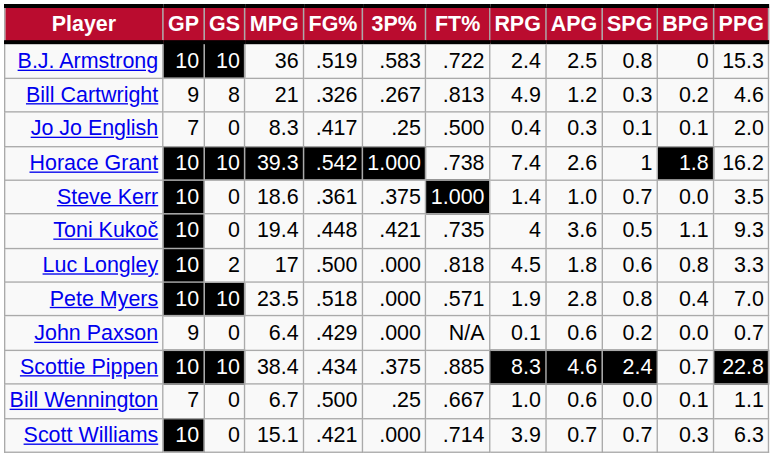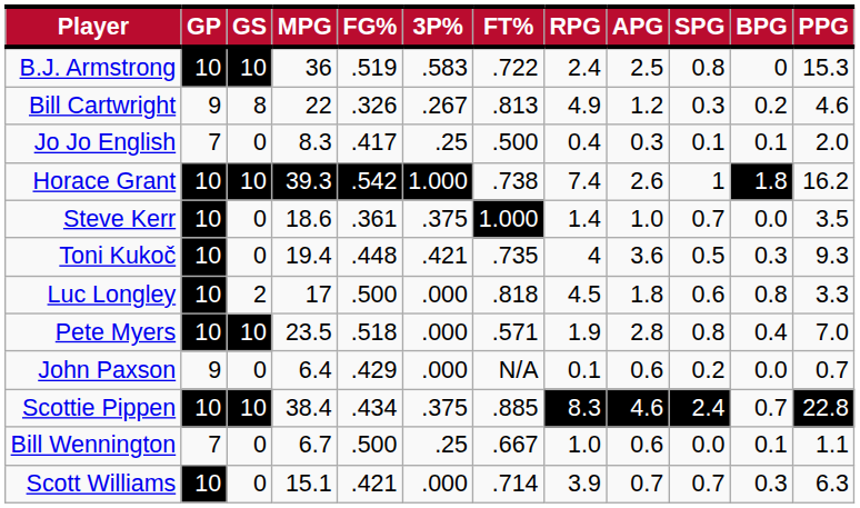 <table class="wikitable sortable" style="text-align:right;">
 <tr>
 <th style="background:#BA0C2F; color:#FFFFFF; border-top:#010101 3px solid; border-bottom:#010101 3px solid;">Player</th>
 <th style="background:#BA0C2F; color:#FFFFFF; border-top:#010101 3px solid; border-bottom:#010101 3px solid;">GP</th>
 <th style="background:#BA0C2F; color:#FFFFFF; border-top:#010101 3px solid; border-bottom:#010101 3px solid;">GS</th>
 <th style="background:#BA0C2F; color:#FFFFFF; border-top:#010101 3px solid; border-bottom:#010101 3px solid;">MPG</th>
 <th style="background:#BA0C2F; color:#FFFFFF; border-top:#010101 3px solid; border-bottom:#010101 3px solid;">FG%</th>
 <th style="background:#BA0C2F; color:#FFFFFF; border-top:#010101 3px solid; border-bottom:#010101 3px solid;">3P%</th>
 <th style="background:#BA0C2F; color:#FFFFFF; border-top:#010101 3px solid; border-bottom:#010101 3px solid;">FT%</th>
 <th style="background:#BA0C2F; color:#FFFFFF; border-top:#010101 3px solid; border-bottom:#010101 3px solid;">RPG</th>
 <th style="background:#BA0C2F; color:#FFFFFF; border-top:#010101 3px solid; border-bottom:#010101 3px solid;">APG</th>
 <th style="background:#BA0C2F; color:#FFFFFF; border-top:#010101 3px solid; border-bottom:#010101 3px solid;">SPG</th>
 <th style="background:#BA0C2F; color:#FFFFFF; border-top:#010101 3px solid; border-bottom:#010101 3px solid;">BPG</th>
 <th style="background:#BA0C2F; color:#FFFFFF; border-top:#010101 3px solid; border-bottom:#010101 3px solid;">PPG</th>
 </tr>
 <tr>
 <td><a href='#'>B.J. Armstrong</a></td>
 <td style="background:black;color:white;">10</td>
 <td style="background:black;color:white;">10</td>
 <td>36</td>
 <td>.519</td>
 <td>.583</td>
 <td>.722</td>
 <td>2.4</td>
 <td>2.5</td>
 <td>0.8</td>
 <td>0</td>
 <td>15.3</td>
 </tr>
 <tr>
 <td><a href='#'>Bill Cartwright</a></td>
 <td>9</td>
 <td>8</td>
-<td>21</td>
+<td>22</td>
 <td>.326</td>
 <td>.267</td>
 <td>.813</td>
 <td>4.9</td>
 <td>1.2</td>
 <td>0.3</td>
 <td>0.2</td>
 <td>4.6</td>
 </tr>
 <tr>
 <td><a href='#'>Jo Jo English</a></td>
 <td>7</td>
 <td>0</td>
 <td>8.3</td>
 <td>.417</td>
 <td>.25</td>
 <td>.500</td>
 <td>0.4</td>
 <td>0.3</td>
 <td>0.1</td>
 <td>0.1</td>
 <td>2.0</td>
 </tr>
 <tr>
 <td><a href='#'>Horace Grant</a></td>
 <td style="background:black;color:white;">10</td>
 <td style="background:black;color:white;">10</td>
 <td style="background:black;color:white;">39.3</td>
 <td style="background:black;color:white;">.542</td>
 <td style="background:black;color:white;">1.000</td>
 <td>.738</td>
 <td>7.4</td>
 <td>2.6</td>
 <td>1</td>
 <td style="background:black;color:white;">1.8</td>
 <td>16.2</td>
 </tr>
 <tr>
 <td><a href='#'>Steve Kerr</a></td>
 <td style="background:black;color:white;">10</td>
 <td>0</td>
 <td>18.6</td>
 <td>.361</td>
 <td>.375</td>
 <td style="background:black;color:white;">1.000</td>
 <td>1.4</td>
 <td>1.0</td>
 <td>0.7</td>
 <td>0.0</td>
 <td>3.5</td>
 </tr>
 <tr>
 <td><a href='#'>Toni Kukoč</a></td>
 <td style="background:black;color:white;">10</td>
 <td>0</td>
 <td>19.4</td>
 <td>.448</td>
 <td>.421</td>
 <td>.735</td>
 <td>4</td>
 <td>3.6</td>
 <td>0.5</td>
-<td>1.1</td>
+<td>0.3</td>
 <td>9.3</td>
 </tr>
 <tr>
 <td><a href='#'>Luc Longley</a></td>
 <td style="background:black;color:white;">10</td>
 <td>2</td>
 <td>17</td>
 <td>.500</td>
 <td>.000</td>
 <td>.818</td>
 <td>4.5</td>
 <td>1.8</td>
 <td>0.6</td>
 <td>0.8</td>
 <td>3.3</td>
 </tr>
 <tr>
 <td><a href='#'>Pete Myers</a></td>
 <td style="background:black;color:white;">10</td>
 <td style="background:black;color:white;">10</td>
 <td>23.5</td>
 <td>.518</td>
 <td>.000</td>
 <td>.571</td>
 <td>1.9</td>
 <td>2.8</td>
 <td>0.8</td>
 <td>0.4</td>
 <td>7.0</td>
 </tr>
 <tr>
 <td><a href='#'>John Paxson</a></td>
 <td>9</td>
 <td>0</td>
 <td>6.4</td>
 <td>.429</td>
 <td>.000</td>
 <td>N/A</td>
 <td>0.1</td>
 <td>0.6</td>
 <td>0.2</td>
 <td>0.0</td>
 <td>0.7</td>
 </tr>
 <tr>
 <td><a href='#'>Scottie Pippen</a></td>
 <td style="background:black;color:white;">10</td>
 <td style="background:black;color:white;">10</td>
 <td>38.4</td>
 <td>.434</td>
 <td>.375</td>
 <td>.885</td>
 <td style="background:black;color:white;">8.3</td>
 <td style="background:black;color:white;">4.6</td>
 <td style="background:black;color:white;">2.4</td>
 <td>0.7</td>
 <td style="background:black;color:white;">22.8</td>
 </tr>
 <tr>
 <td><a href='#'>Bill Wennington</a></td>
 <td>7</td>
 <td>0</td>
 <td>6.7</td>
 <td>.500</td>
 <td>.25</td>
 <td>.667</td>
 <td>1.0</td>
 <td>0.6</td>
 <td>0.0</td>
 <td>0.1</td>
 <td>1.1</td>
 </tr>
 <tr>
 <td><a href='#'>Scott Williams</a></td>
 <td style="background:black;color:white;">10</td>
 <td>0</td>
 <td>15.1</td>
 <td>.421</td>
 <td>.000</td>
 <td>.714</td>
 <td>3.9</td>
 <td>0.7</td>
 <td>0.7</td>
 <td>0.3</td>
 <td>6.3</td>
 </tr>
 </table>
